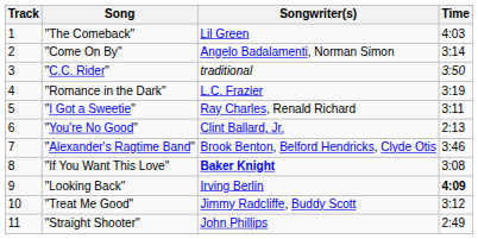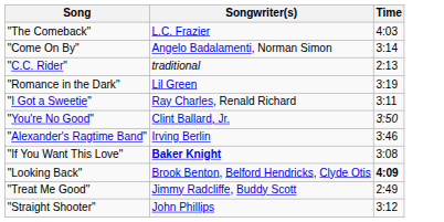 <table class="wikitable">
 <tr>
-<th>Track</th>
 <th>Song</th>
 <th>Songwriter(s)</th>
 <th>Time</th>
 </tr>
 <tr>
-<td>1</td>
 <td>"The Comeback"</td>
-<td><a href='#'>Lil Green</a></td>
+<td><a href='#'>L.C. Frazier</a></td>
 <td>4:03</td>
 </tr>
 <tr>
-<td>2</td>
 <td>"Come On By"</td>
 <td><a href='#'>Angelo Badalamenti</a>, Norman Simon</td>
 <td>3:14</td>
 </tr>
 <tr>
-<td>3</td>
 <td>"<a href='#'>C.C. Rider</a>"</td>
 <td><em>traditional</em></td>
-<td><em>3:50</em></td>
+<td>2:13</td>
 </tr>
 <tr>
-<td>4</td>
 <td>"Romance in the Dark"</td>
-<td><a href='#'>L.C. Frazier</a></td>
+<td><a href='#'>Lil Green</a></td>
 <td>3:19</td>
 </tr>
 <tr>
-<td>5</td>
 <td>"<a href='#'>I Got a Sweetie</a>"</td>
 <td><a href='#'>Ray Charles</a>, Renald Richard</td>
 <td>3:11</td>
 </tr>
 <tr>
-<td>6</td>
 <td>"<a href='#'>You're No Good</a>"</td>
 <td><a href='#'>Clint Ballard, Jr.</a></td>
-<td>2:13</td>
+<td><em>3:50</em></td>
 </tr>
 <tr>
-<td>7</td>
 <td>"<a href='#'>Alexander's Ragtime Band</a>"</td>
-<td><a href='#'>Brook Benton</a>, <a href='#'>Belford Hendricks</a>, <a href='#'>Clyde Otis</a></td>
+<td><a href='#'>Irving Berlin</a></td>
 <td>3:46</td>
 </tr>
 <tr>
-<td>8</td>
 <td>"If You Want This Love"</td>
 <td><strong><a href='#'>Baker Knight</a></strong></td>
 <td>3:08</td>
 </tr>
 <tr>
-<td>9</td>
 <td>"Looking Back"</td>
-<td><a href='#'>Irving Berlin</a></td>
+<td><a href='#'>Brook Benton</a>, <a href='#'>Belford Hendricks</a>, <a href='#'>Clyde Otis</a></td>
 <td><strong>4:09</strong></td>
 </tr>
 <tr>
-<td>10</td>
 <td>"Treat Me Good"</td>
 <td><a href='#'>Jimmy Radcliffe</a>, <a href='#'>Buddy Scott</a></td>
+<td>2:49</td>
+</tr>
+<tr>
+<td>"Straight Shooter"</td>
+<td><a href='#'>John Phillips</a></td>
 <td>3:12</td>
 </tr>
-<tr>
-<td>11</td>
-<td>"Straight Shooter"</td>
-<td><a href='#'>John Phillips</a></td>
-<td>2:49</td>
-</tr>
 </table>
